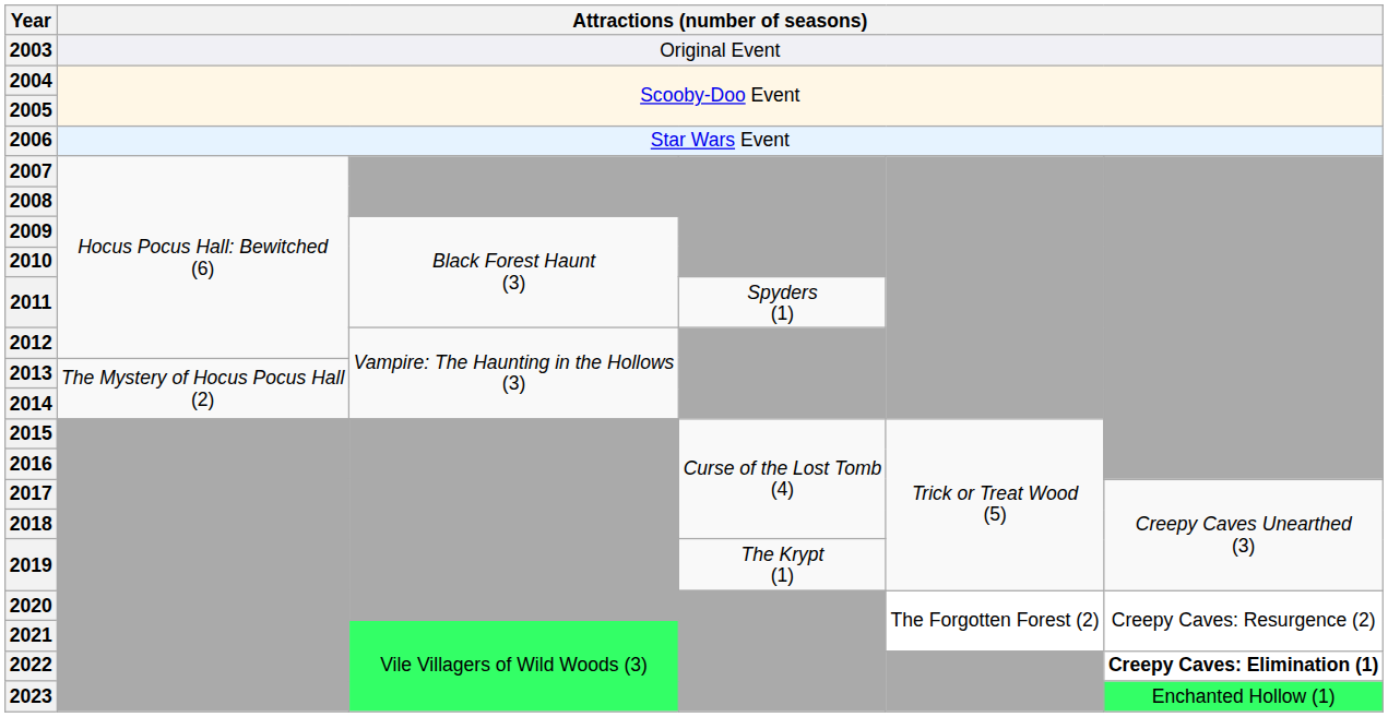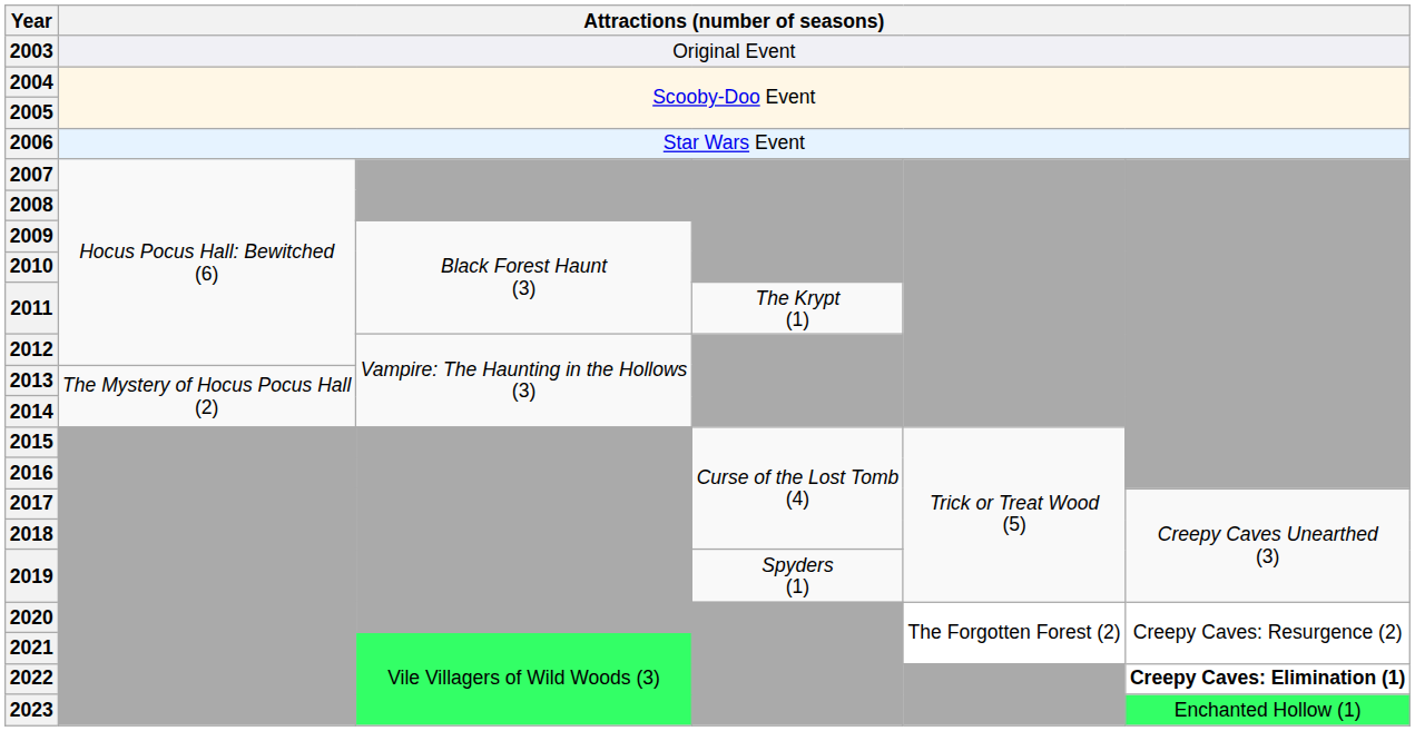 <table class="wikitable" style="text-align:center;font-size:85%;">
 <tr>
 <th>Year</th>
 <th colspan="5">Attractions (number of seasons)</th>
 </tr>
 <tr>
 <th>2003</th>
 <td colspan="5" style="background:#f0f0f5;">Original Event</td>
 </tr>
 <tr>
 <th>2004</th>
 <td colspan="5" rowspan="2" style="background:#fff7e6;"><a href='#'>Scooby-Doo</a> Event</td>
 </tr>
 <tr>
 <th>2005</th>
 </tr>
 <tr>
 <th>2006</th>
 <td colspan="5" style="background:#e6f3ff;"><a href='#'>Star Wars</a> Event</td>
 </tr>
 <tr>
 <th>2007</th>
 <td rowspan="6"><em>Hocus Pocus Hall: Bewitched</em><br>(6)</td>
 <td rowspan="2" style="background:#aaa;"></td>
 <td rowspan="4" style="background:#aaa;"></td>
 <td rowspan="8" style="background:#aaa;"></td>
 <td rowspan="10" style="background:#aaa;"></td>
 </tr>
 <tr>
 <th>2008</th>
 </tr>
 <tr>
 <th>2009</th>
 <td rowspan="3"><em>Black Forest Haunt</em><br>(3)</td>
 </tr>
 <tr>
 <th>2010</th>
 </tr>
 <tr>
 <th>2011</th>
-<td rowspan="1"><em>Spyders</em><br>(1)</td>
+<td rowspan="1"><em>The Krypt</em><br>(1)</td>
 </tr>
 <tr>
 <th>2012</th>
 <td rowspan="3"><em>Vampire: The Haunting in the Hollows</em><br>(3)</td>
 <td rowspan="3" style="background:#aaa;"></td>
 </tr>
 <tr>
 <th>2013</th>
 <td rowspan="2"><em>The Mystery of Hocus Pocus Hall</em><br>(2)</td>
 </tr>
 <tr>
 <th>2014</th>
 </tr>
 <tr>
 <th>2015</th>
 <td rowspan="9" style="background:#aaa;"></td>
 <td rowspan="6" style="background:#aaa;"></td>
 <td rowspan="4"><em>Curse of the Lost Tomb</em><br>(4)</td>
 <td rowspan="5"><em>Trick or Treat Wood</em><br>(5)</td>
 </tr>
 <tr>
 <th>2016</th>
 </tr>
 <tr>
 <th>2017</th>
 <td rowspan="3"><em>Creepy Caves Unearthed</em><br>(3)</td>
 </tr>
 <tr>
 <th>2018</th>
 </tr>
 <tr>
 <th>2019</th>
-<td rowspan="1"><em>The Krypt</em><br>(1)</td>
+<td rowspan="1"><em>Spyders</em><br>(1)</td>
 </tr>
 <tr>
 <th>2020</th>
 <td rowspan="4" style="background:#aaa;"></td>
 <td rowspan="2" style="background:#fff;">The Forgotten Forest (2)</td>
 <td rowspan="2" style="background:#fff;">Creepy Caves: Resurgence (2)</td>
 </tr>
 <tr>
 <th>2021</th>
 <td rowspan="3" style="background:#3f6;">Vile Villagers of Wild Woods (3)</td>
 </tr>
 <tr>
 <th>2022</th>
 <td rowspan="2" style="background:#aaa;"></td>
 <td rowspan="1" style="background:#fff;"><strong>Creepy Caves: Elimination (1)</strong></td>
 </tr>
 <tr>
 <th>2023</th>
 <td rowspan="1" style="background:#3f6;">Enchanted Hollow (1)</td>
 </tr>
 </table>
